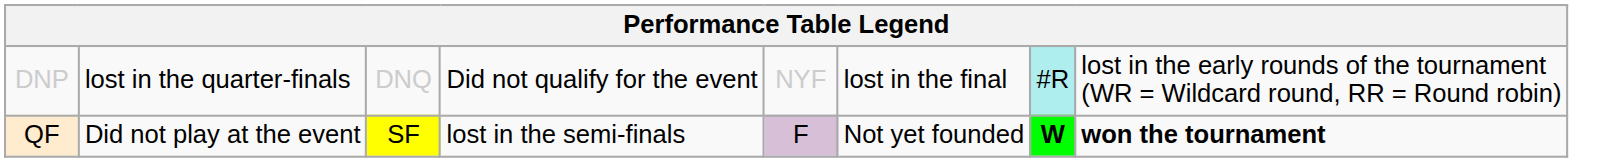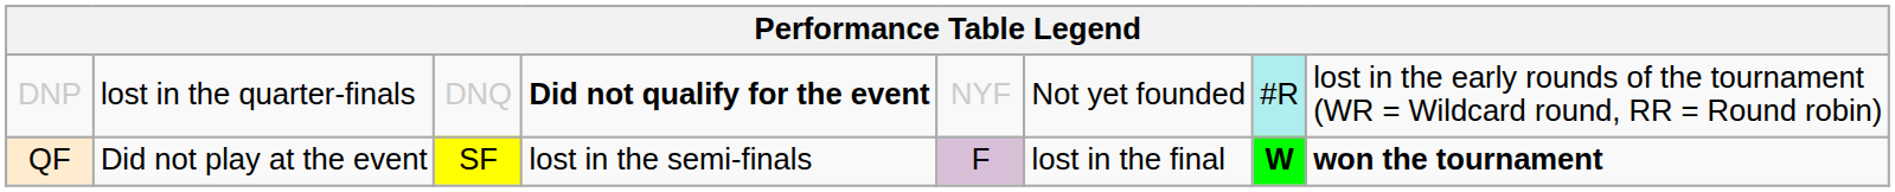 <table class="wikitable" style="font-size:78%">
 <tr style="background:#efefef;">
 <th colspan="8">Performance Table Legend</th>
 </tr>
 <tr>
 <td style="color:#ccc; text-align:center; width:30px;">DNP</td>
 <td>lost in the quarter-finals</td>
 <td style="color:#ccc; text-align:center; width:30px;">DNQ</td>
-<td>Did not qualify for the event</td>
+<td><strong>Did not qualify for the event</strong></td>
 <td style="color:#ccc; text-align:center; width:30px;">NYF</td>
-<td>lost in the final</td>
+<td>Not yet founded</td>
 <td style="text-align:center; background:#afeeee;">#R</td>
 <td>lost in the early rounds of the tournament<br>(WR = Wildcard round, RR = Round robin)</td>
 </tr>
 <tr>
 <td style="text-align:center; background:#ffebcd;">QF</td>
 <td>Did not play at the event</td>
 <td style="text-align:center; background:yellow;">SF</td>
 <td>lost in the semi-finals</td>
 <td style="text-align:center; background:thistle;">F</td>
-<td>Not yet founded</td>
+<td>lost in the final</td>
 <td style="text-align:center; background:#0f0;"><strong>W</strong></td>
 <td><strong>won the tournament</strong></td>
 </tr>
 </table>
